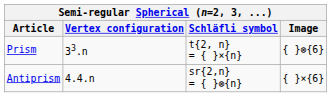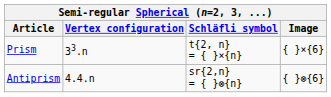 <table class="wikitable sortable">
 <tr>
 <th colspan="4">Semi-regular <a href='#'>Spherical</a> (<em>n</em>=2, 3, ...)</th>
 </tr>
 <tr>
 <th>Article</th>
 <th><a href='#'>Vertex configuration</a></th>
 <th><a href='#'>Schläfli symbol</a></th>
 <th>Image</th>
 </tr>
 <tr>
 <td><a href='#'>Prism</a></td>
 <td>3<sup>3</sup>.n</td>
 <td>t{2, n}<br>= { }×{n}</td>
-<td> { }⊗{6}</td>
+<td> { }×{6}</td>
 </tr>
 <tr>
 <td><a href='#'>Antiprism</a></td>
 <td>4.4.n</td>
 <td>sr{2,n}<br>= { }⊗{n}</td>
-<td> { }×{6}</td>
+<td> { }⊗{6}</td>
 </tr>
 </table>
